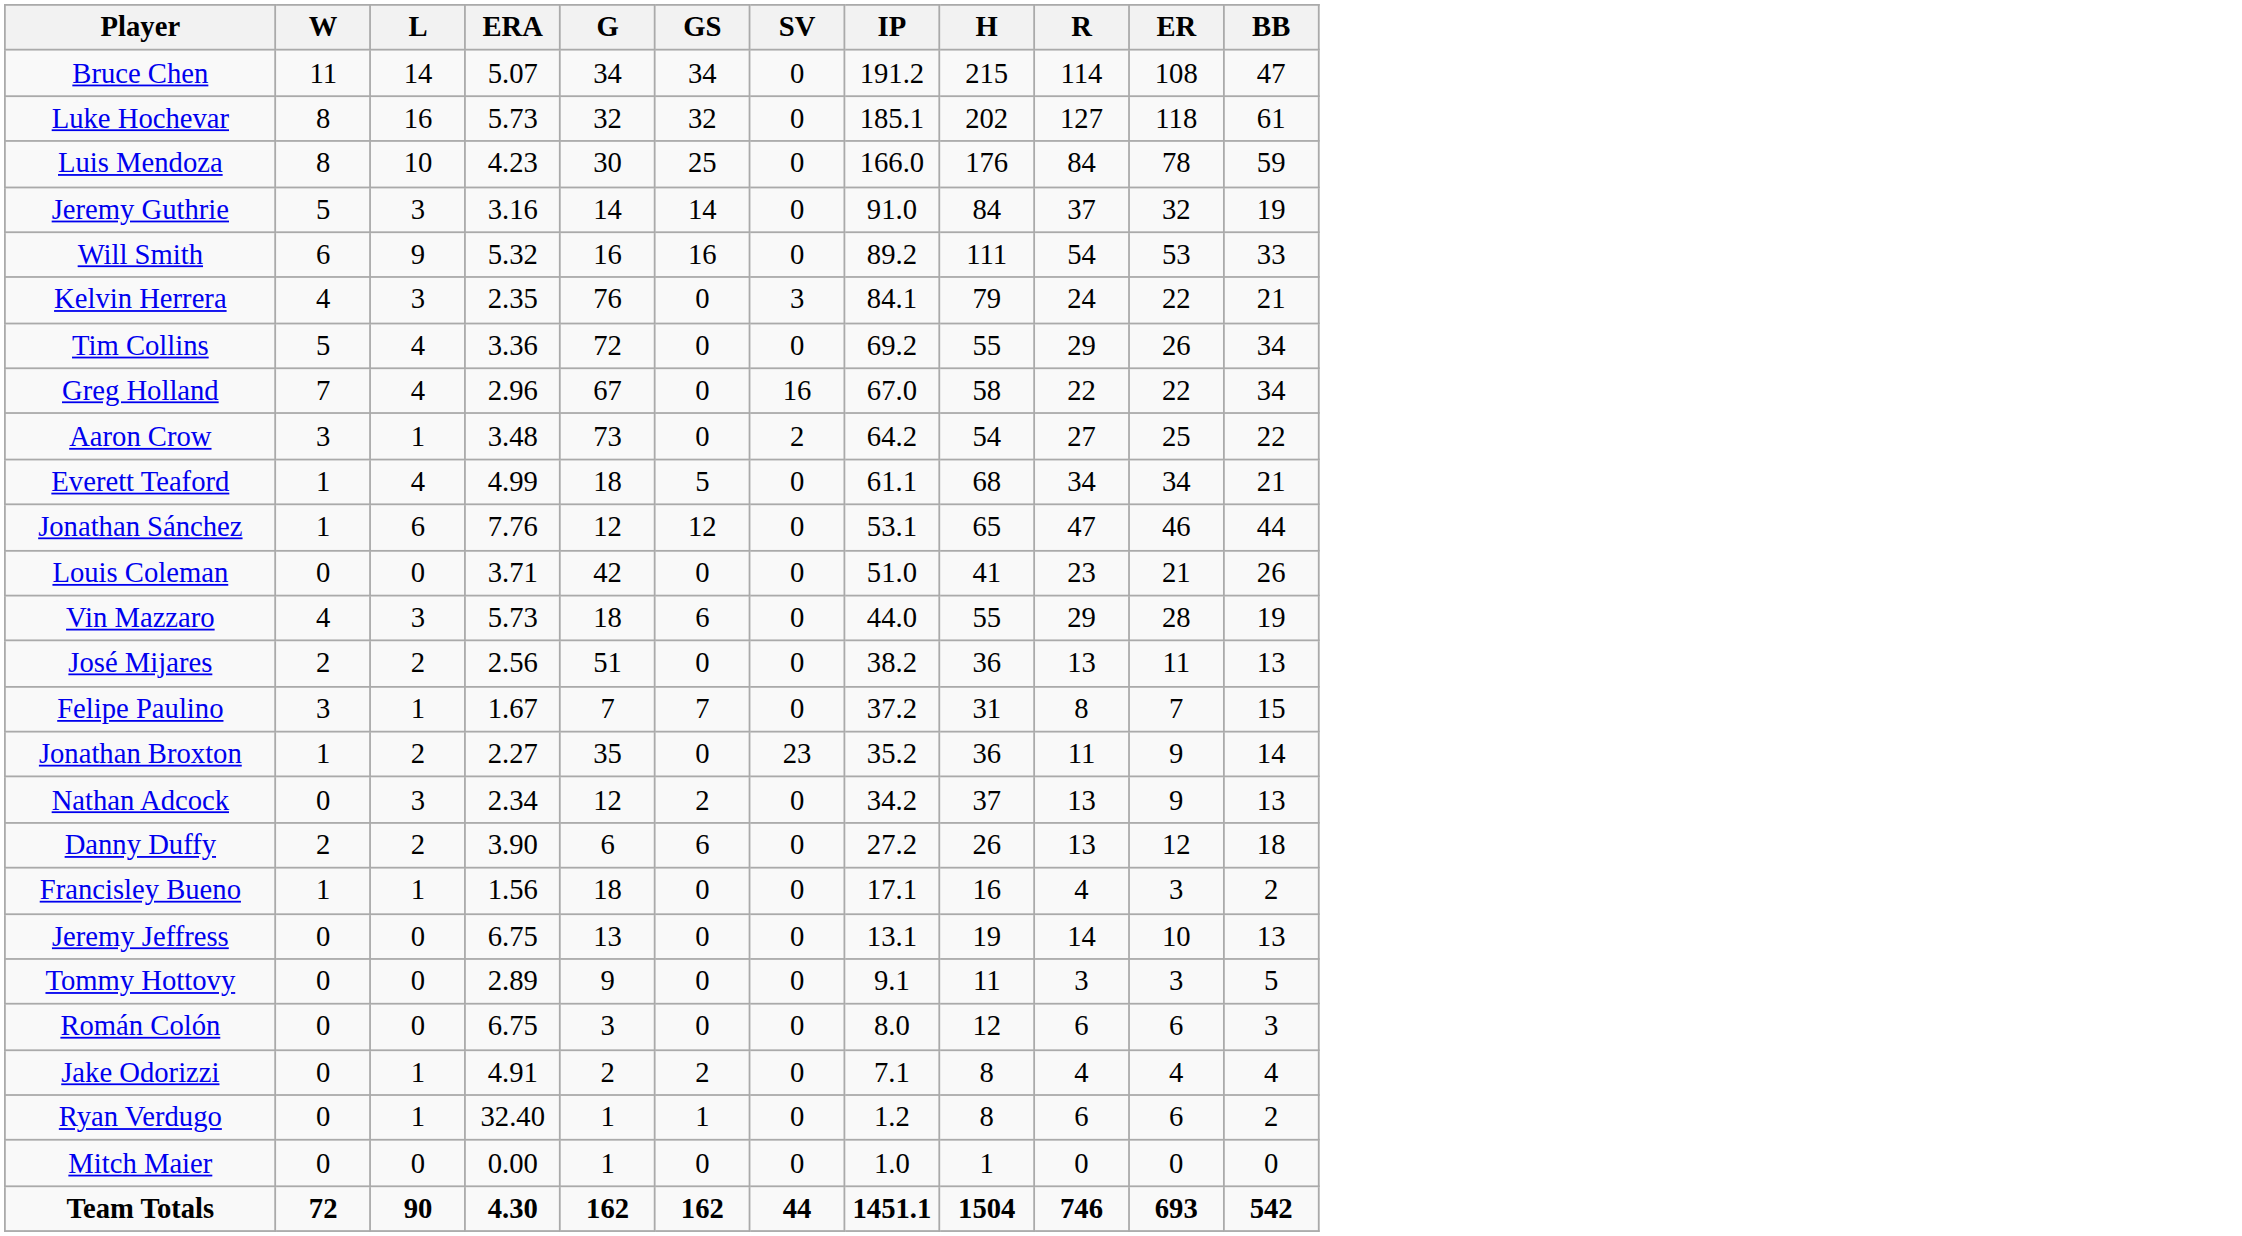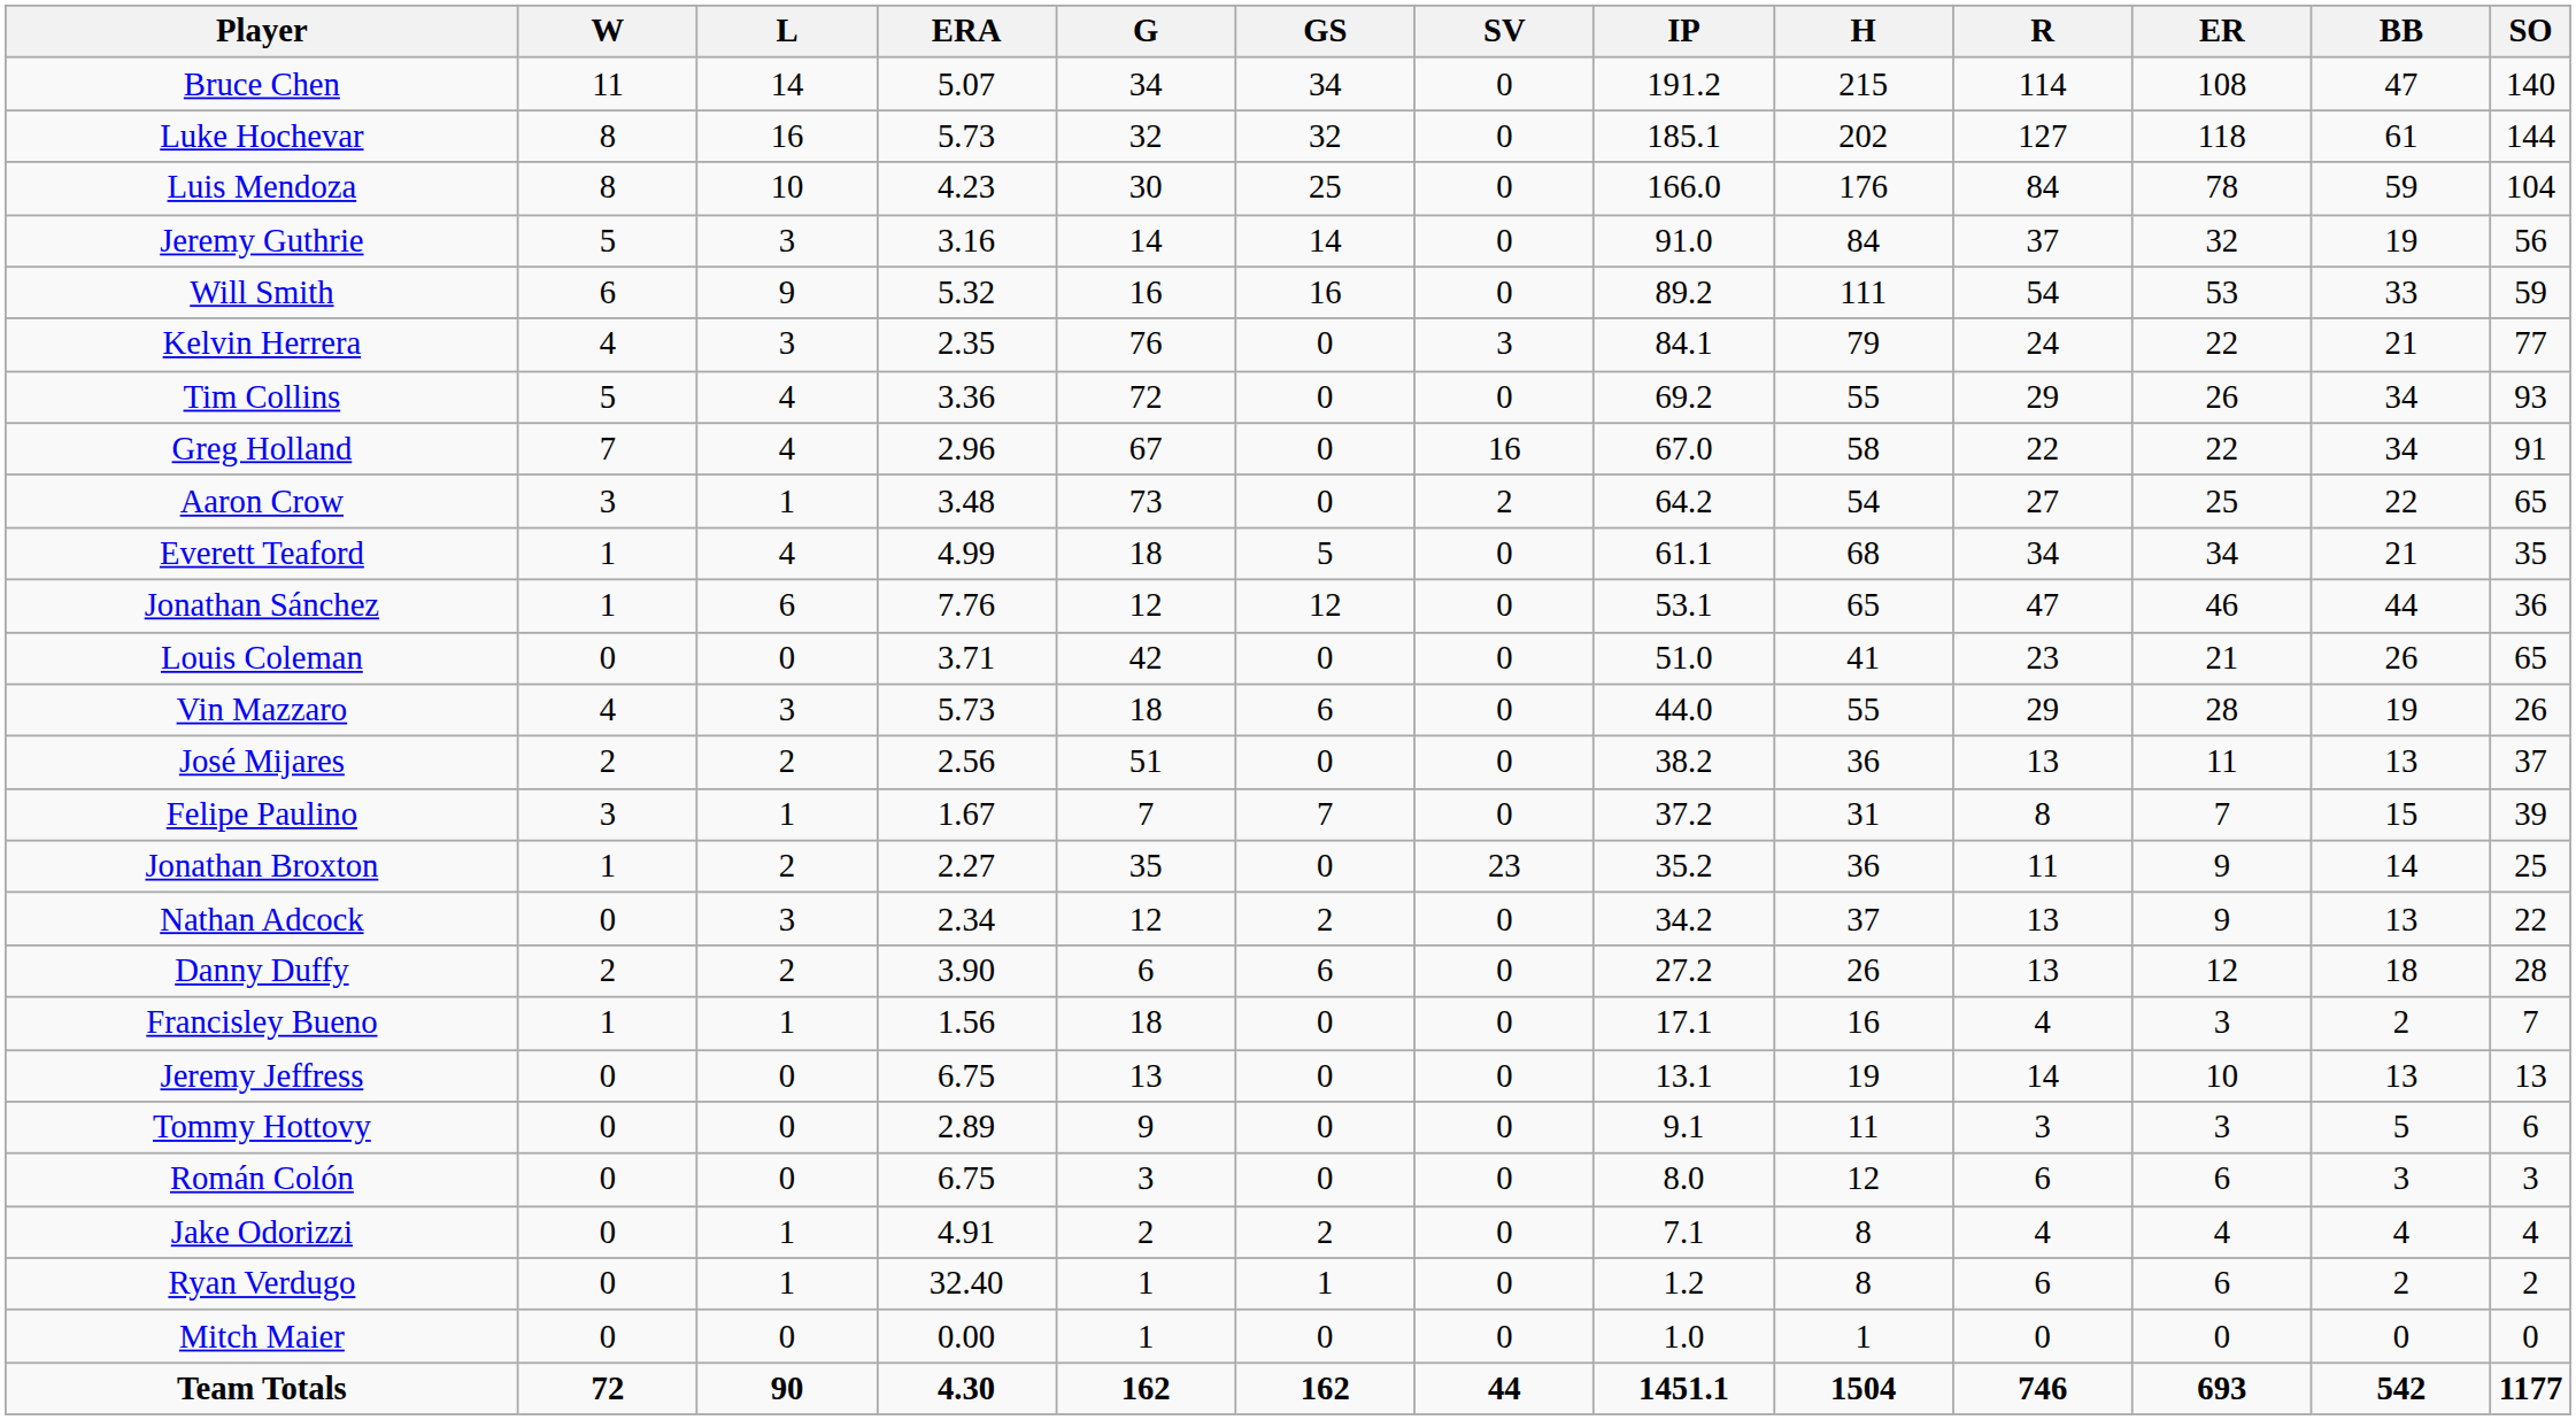 <table class=wikitable style="text-align:center">
 <tr>
 <th bgcolor=#DDDDFF; width="20%">Player</th>
 <th bgcolor=#DDDDFF; width="7%">W</th>
 <th bgcolor=#DDDDFF; width="7%">L</th>
 <th bgcolor=#DDDDFF; width="7%">ERA</th>
 <th bgcolor=#DDDDFF; width="7%">G</th>
 <th bgcolor=#DDDDFF; width="7%">GS</th>
 <th bgcolor=#DDDDFF; width="7%">SV</th>
 <th bgcolor=#DDDDFF; width="7%">IP</th>
 <th bgcolor=#DDDDFF; width="7%">H</th>
 <th bgcolor=#DDDDFF; width="7%">R</th>
 <th bgcolor=#DDDDFF; width="7%">ER</th>
 <th bgcolor=#DDDDFF; width="7%">BB</th>
+<th bgcolor=#DDDDFF; width="7%">SO</th>
 </tr>
 <tr>
 <td><a href='#'>Bruce Chen</a></td>
 <td>11</td>
 <td>14</td>
 <td>5.07</td>
 <td>34</td>
 <td>34</td>
 <td>0</td>
 <td>191.2</td>
 <td>215</td>
 <td>114</td>
 <td>108</td>
 <td>47</td>
+<td>140</td>
 </tr>
 <tr>
 <td><a href='#'>Luke Hochevar</a></td>
 <td>8</td>
 <td>16</td>
 <td>5.73</td>
 <td>32</td>
 <td>32</td>
 <td>0</td>
 <td>185.1</td>
 <td>202</td>
 <td>127</td>
 <td>118</td>
 <td>61</td>
+<td>144</td>
 </tr>
 <tr>
 <td><a href='#'>Luis Mendoza</a></td>
 <td>8</td>
 <td>10</td>
 <td>4.23</td>
 <td>30</td>
 <td>25</td>
 <td>0</td>
 <td>166.0</td>
 <td>176</td>
 <td>84</td>
 <td>78</td>
 <td>59</td>
+<td>104</td>
 </tr>
 <tr>
 <td><a href='#'>Jeremy Guthrie</a></td>
 <td>5</td>
 <td>3</td>
 <td>3.16</td>
 <td>14</td>
 <td>14</td>
 <td>0</td>
 <td>91.0</td>
 <td>84</td>
 <td>37</td>
 <td>32</td>
 <td>19</td>
+<td>56</td>
 </tr>
 <tr>
 <td><a href='#'>Will Smith</a></td>
 <td>6</td>
 <td>9</td>
 <td>5.32</td>
 <td>16</td>
 <td>16</td>
 <td>0</td>
 <td>89.2</td>
 <td>111</td>
 <td>54</td>
 <td>53</td>
 <td>33</td>
+<td>59</td>
 </tr>
 <tr>
 <td><a href='#'>Kelvin Herrera</a></td>
 <td>4</td>
 <td>3</td>
 <td>2.35</td>
 <td>76</td>
 <td>0</td>
 <td>3</td>
 <td>84.1</td>
 <td>79</td>
 <td>24</td>
 <td>22</td>
 <td>21</td>
+<td>77</td>
 </tr>
 <tr>
 <td><a href='#'>Tim Collins</a></td>
 <td>5</td>
 <td>4</td>
 <td>3.36</td>
 <td>72</td>
 <td>0</td>
 <td>0</td>
 <td>69.2</td>
 <td>55</td>
 <td>29</td>
 <td>26</td>
 <td>34</td>
+<td>93</td>
 </tr>
 <tr>
 <td><a href='#'>Greg Holland</a></td>
 <td>7</td>
 <td>4</td>
 <td>2.96</td>
 <td>67</td>
 <td>0</td>
 <td>16</td>
 <td>67.0</td>
 <td>58</td>
 <td>22</td>
 <td>22</td>
 <td>34</td>
+<td>91</td>
 </tr>
 <tr>
 <td><a href='#'>Aaron Crow</a></td>
 <td>3</td>
 <td>1</td>
 <td>3.48</td>
 <td>73</td>
 <td>0</td>
 <td>2</td>
 <td>64.2</td>
 <td>54</td>
 <td>27</td>
 <td>25</td>
 <td>22</td>
+<td>65</td>
 </tr>
 <tr>
 <td><a href='#'>Everett Teaford</a></td>
 <td>1</td>
 <td>4</td>
 <td>4.99</td>
 <td>18</td>
 <td>5</td>
 <td>0</td>
 <td>61.1</td>
 <td>68</td>
 <td>34</td>
 <td>34</td>
 <td>21</td>
+<td>35</td>
 </tr>
 <tr>
 <td><a href='#'>Jonathan Sánchez</a></td>
 <td>1</td>
 <td>6</td>
 <td>7.76</td>
 <td>12</td>
 <td>12</td>
 <td>0</td>
 <td>53.1</td>
 <td>65</td>
 <td>47</td>
 <td>46</td>
 <td>44</td>
+<td>36</td>
 </tr>
 <tr>
 <td><a href='#'>Louis Coleman</a></td>
 <td>0</td>
 <td>0</td>
 <td>3.71</td>
 <td>42</td>
 <td>0</td>
 <td>0</td>
 <td>51.0</td>
 <td>41</td>
 <td>23</td>
 <td>21</td>
 <td>26</td>
+<td>65</td>
 </tr>
 <tr>
 <td><a href='#'>Vin Mazzaro</a></td>
 <td>4</td>
 <td>3</td>
 <td>5.73</td>
 <td>18</td>
 <td>6</td>
 <td>0</td>
 <td>44.0</td>
 <td>55</td>
 <td>29</td>
 <td>28</td>
 <td>19</td>
+<td>26</td>
 </tr>
 <tr>
 <td><a href='#'>José Mijares</a></td>
 <td>2</td>
 <td>2</td>
 <td>2.56</td>
 <td>51</td>
 <td>0</td>
 <td>0</td>
 <td>38.2</td>
 <td>36</td>
 <td>13</td>
 <td>11</td>
 <td>13</td>
+<td>37</td>
 </tr>
 <tr>
 <td><a href='#'>Felipe Paulino</a></td>
 <td>3</td>
 <td>1</td>
 <td>1.67</td>
 <td>7</td>
 <td>7</td>
 <td>0</td>
 <td>37.2</td>
 <td>31</td>
 <td>8</td>
 <td>7</td>
 <td>15</td>
+<td>39</td>
 </tr>
 <tr>
 <td><a href='#'>Jonathan Broxton</a></td>
 <td>1</td>
 <td>2</td>
 <td>2.27</td>
 <td>35</td>
 <td>0</td>
 <td>23</td>
 <td>35.2</td>
 <td>36</td>
 <td>11</td>
 <td>9</td>
 <td>14</td>
+<td>25</td>
 </tr>
 <tr>
 <td><a href='#'>Nathan Adcock</a></td>
 <td>0</td>
 <td>3</td>
 <td>2.34</td>
 <td>12</td>
 <td>2</td>
 <td>0</td>
 <td>34.2</td>
 <td>37</td>
 <td>13</td>
 <td>9</td>
 <td>13</td>
+<td>22</td>
 </tr>
 <tr>
 <td><a href='#'>Danny Duffy</a></td>
 <td>2</td>
 <td>2</td>
 <td>3.90</td>
 <td>6</td>
 <td>6</td>
 <td>0</td>
 <td>27.2</td>
 <td>26</td>
 <td>13</td>
 <td>12</td>
 <td>18</td>
+<td>28</td>
 </tr>
 <tr>
 <td><a href='#'>Francisley Bueno</a></td>
 <td>1</td>
 <td>1</td>
 <td>1.56</td>
 <td>18</td>
 <td>0</td>
 <td>0</td>
 <td>17.1</td>
 <td>16</td>
 <td>4</td>
 <td>3</td>
 <td>2</td>
+<td>7</td>
 </tr>
 <tr>
 <td><a href='#'>Jeremy Jeffress</a></td>
 <td>0</td>
 <td>0</td>
 <td>6.75</td>
 <td>13</td>
 <td>0</td>
 <td>0</td>
 <td>13.1</td>
 <td>19</td>
 <td>14</td>
 <td>10</td>
+<td>13</td>
 <td>13</td>
 </tr>
 <tr>
 <td><a href='#'>Tommy Hottovy</a></td>
 <td>0</td>
 <td>0</td>
 <td>2.89</td>
 <td>9</td>
 <td>0</td>
 <td>0</td>
 <td>9.1</td>
 <td>11</td>
 <td>3</td>
 <td>3</td>
 <td>5</td>
+<td>6</td>
 </tr>
 <tr>
 <td><a href='#'>Román Colón</a></td>
 <td>0</td>
 <td>0</td>
 <td>6.75</td>
 <td>3</td>
 <td>0</td>
 <td>0</td>
 <td>8.0</td>
 <td>12</td>
 <td>6</td>
 <td>6</td>
 <td>3</td>
+<td>3</td>
 </tr>
 <tr>
 <td><a href='#'>Jake Odorizzi</a></td>
 <td>0</td>
 <td>1</td>
 <td>4.91</td>
 <td>2</td>
 <td>2</td>
 <td>0</td>
 <td>7.1</td>
 <td>8</td>
+<td>4</td>
 <td>4</td>
 <td>4</td>
 <td>4</td>
 </tr>
 <tr>
 <td><a href='#'>Ryan Verdugo</a></td>
 <td>0</td>
 <td>1</td>
 <td>32.40</td>
 <td>1</td>
 <td>1</td>
 <td>0</td>
 <td>1.2</td>
 <td>8</td>
 <td>6</td>
 <td>6</td>
 <td>2</td>
+<td>2</td>
 </tr>
 <tr>
 <td><a href='#'>Mitch Maier</a></td>
 <td>0</td>
 <td>0</td>
 <td>0.00</td>
 <td>1</td>
 <td>0</td>
 <td>0</td>
 <td>1.0</td>
 <td>1</td>
+<td>0</td>
 <td>0</td>
 <td>0</td>
 <td>0</td>
 </tr>
 <tr>
 <td><strong>Team Totals</strong></td>
 <td><strong>72</strong></td>
 <td><strong>90</strong></td>
 <td><strong>4.30</strong></td>
 <td><strong>162</strong></td>
 <td><strong>162</strong></td>
 <td><strong>44</strong></td>
 <td><strong>1451.1</strong></td>
 <td><strong>1504</strong></td>
 <td><strong>746</strong></td>
 <td><strong>693</strong></td>
 <td><strong>542</strong></td>
+<td><strong>1177</strong></td>
 </tr>
 </table>
